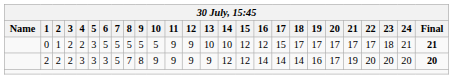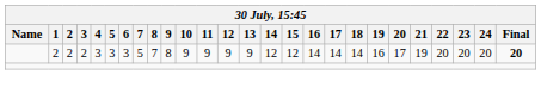 <table class=wikitable style="text-align:center; width: 55%">
 <tr>
 <th colspan=26><em>30 July, 15:45</em></th>
 </tr>
 <tr>
 <th>Name</th>
 <th>1</th>
 <th>2</th>
 <th>3</th>
 <th>4</th>
 <th>5</th>
 <th>6</th>
 <th>7</th>
 <th>8</th>
 <th>9</th>
 <th>10</th>
 <th>11</th>
 <th>12</th>
 <th>13</th>
 <th>14</th>
 <th>15</th>
 <th>16</th>
 <th>17</th>
 <th>18</th>
 <th>19</th>
 <th>20</th>
 <th>21</th>
 <th>22</th>
 <th>23</th>
 <th>24</th>
 <th>Final</th>
 </tr>
 <tr>
-<td align=left><strong></strong></td>
-<td>0</td>
-<td>1</td>
-<td>2</td>
-<td>2</td>
-<td>3</td>
-<td>5</td>
-<td>5</td>
-<td>5</td>
-<td>5</td>
-<td>5</td>
-<td>9</td>
-<td>9</td>
-<td>10</td>
-<td>10</td>
-<td>12</td>
-<td>12</td>
-<td>15</td>
-<td>17</td>
-<td>17</td>
-<td>17</td>
-<td>17</td>
-<td>17</td>
-<td>18</td>
-<td>21</td>
-<td><strong>21</strong></td>
-</tr>
-<tr>
 <td align=left></td>
 <td>2</td>
 <td>2</td>
 <td>2</td>
 <td>3</td>
 <td>3</td>
 <td>3</td>
 <td>5</td>
 <td>7</td>
 <td>8</td>
 <td>9</td>
 <td>9</td>
 <td>9</td>
 <td>9</td>
 <td>12</td>
 <td>12</td>
 <td>14</td>
 <td>14</td>
 <td>14</td>
 <td>16</td>
 <td>17</td>
 <td>19</td>
 <td>20</td>
 <td>20</td>
 <td>20</td>
 <td><strong>20</strong></td>
 </tr>
 <tr>
 <td colspan=26></td>
 </tr>
 </table>
